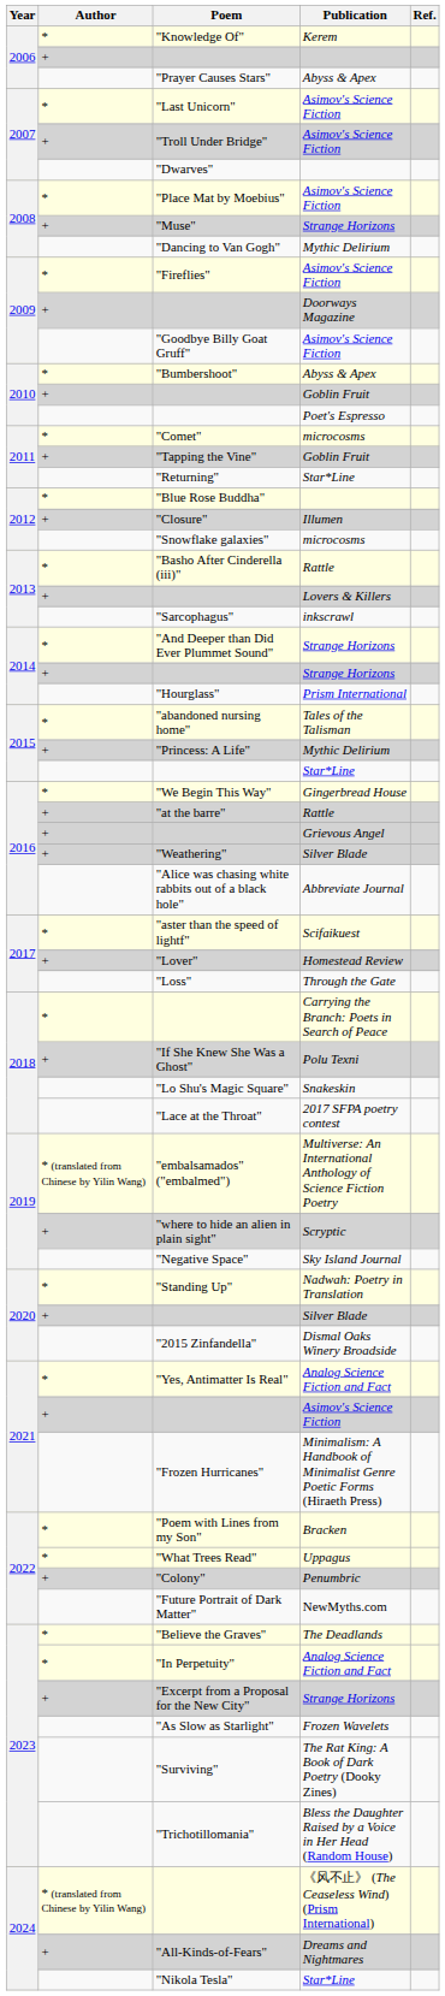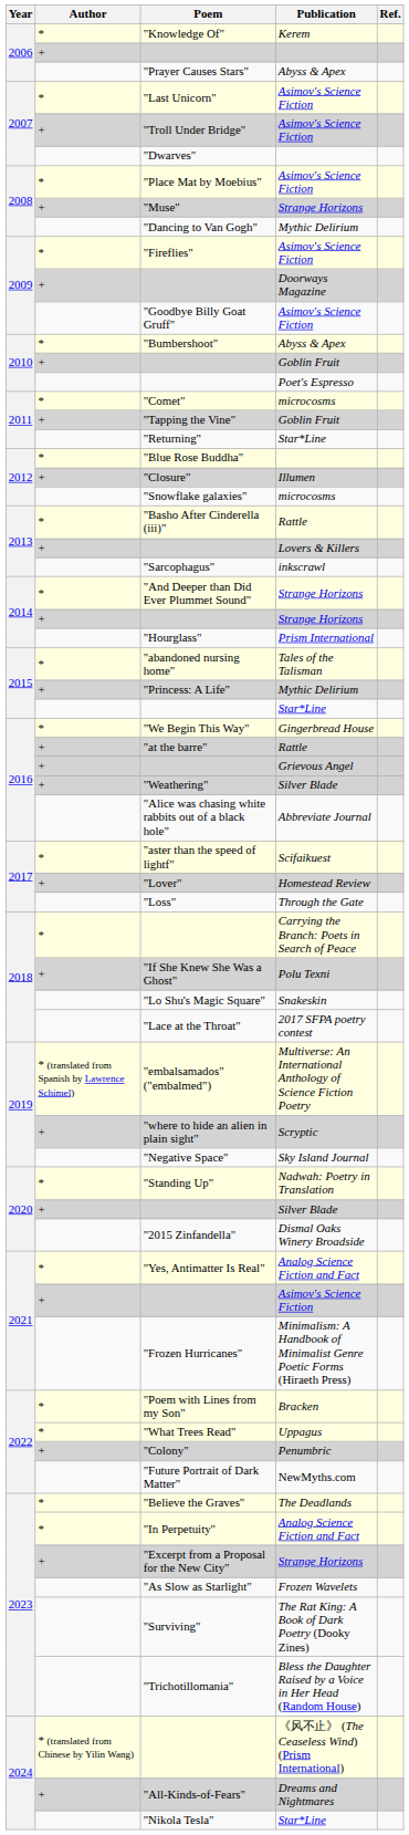 <table class="sortable wikitable" width="85%" cellpadding="5" style="margin: 1em auto 1em auto">
 <tr>
 <th width="7%" scope="col">Year</th>
 <th width="28%" scope="col">Author</th>
 <th width="35%" scope="col">Poem</th>
 <th width="26%" scope="col">Publication</th>
 <th width="4%" scope="col" class="unsortable">Ref.</th>
 </tr>
 <tr style="background:lightyellow;">
 <th scope="rowgroup" align="center" rowspan="3" style="font-weight:normal;"><a href='#'>2006</a></th>
 <td>*</td>
 <td>"Knowledge Of"</td>
 <td><em>Kerem</em></td>
 <td align="center"></td>
 </tr>
 <tr style="background-color:lightgray;">
 <td>+</td>
 <td></td>
 <td><em></em></td>
 <td align="center"></td>
 </tr>
 <tr>
 <td></td>
 <td>"Prayer Causes Stars"</td>
 <td><em>Abyss & Apex</em></td>
 <td align="center"></td>
 </tr>
 <tr style="background:lightyellow;">
 <th scope="rowgroup" align="center" rowspan="3" style="font-weight:normal;"><a href='#'>2007</a></th>
 <td>*</td>
 <td>"Last Unicorn"</td>
 <td><em><a href='#'>Asimov's Science Fiction</a></em></td>
 <td align="center"></td>
 </tr>
 <tr style="background-color:lightgray;">
 <td>+</td>
 <td>"Troll Under Bridge"</td>
 <td><em><a href='#'>Asimov's Science Fiction</a></em></td>
 <td align="center"></td>
 </tr>
 <tr>
 <td></td>
 <td>"Dwarves"</td>
 <td><em></em></td>
 <td align="center"></td>
 </tr>
 <tr style="background:lightyellow;">
 <th scope="rowgroup" align="center" rowspan="3" style="font-weight:normal;"><a href='#'>2008</a></th>
 <td>*</td>
 <td>"Place Mat by Moebius"</td>
 <td><em><a href='#'>Asimov's Science Fiction</a></em></td>
 <td align="center"></td>
 </tr>
 <tr style="background-color:lightgray;">
 <td>+</td>
 <td>"Muse"</td>
 <td><em><a href='#'>Strange Horizons</a></em></td>
 <td align="center"></td>
 </tr>
 <tr>
 <td></td>
 <td>"Dancing to Van Gogh"</td>
 <td><em>Mythic Delirium</em></td>
 <td align="center"></td>
 </tr>
 <tr style="background:lightyellow;">
 <th scope="rowgroup" align="center" rowspan="3" style="font-weight:normal;"><a href='#'>2009</a></th>
 <td>*</td>
 <td>"Fireflies"</td>
 <td><em><a href='#'>Asimov's Science Fiction</a></em></td>
 <td align="center"></td>
 </tr>
 <tr style="background-color:lightgray;">
 <td>+</td>
 <td></td>
 <td><em>Doorways Magazine</em></td>
 <td align="center"></td>
 </tr>
 <tr>
 <td></td>
 <td>"Goodbye Billy Goat Gruff"</td>
 <td><em><a href='#'>Asimov's Science Fiction</a></em></td>
 <td align="center"></td>
 </tr>
 <tr style="background:lightyellow;">
 <th scope="rowgroup" align="center" rowspan="3" style="font-weight:normal;"><a href='#'>2010</a></th>
 <td>*</td>
 <td>"Bumbershoot"</td>
 <td><em>Abyss & Apex</em></td>
 <td align="center"></td>
 </tr>
 <tr style="background-color:lightgray;">
 <td>+</td>
 <td></td>
 <td><em>Goblin Fruit</em></td>
 <td align="center"></td>
 </tr>
 <tr>
 <td></td>
 <td></td>
 <td><em>Poet's Espresso</em></td>
 <td align="center"></td>
 </tr>
 <tr style="background:lightyellow;">
 <th scope="rowgroup" align="center" rowspan="3" style="font-weight:normal;"><a href='#'>2011</a></th>
 <td>*</td>
 <td>"Comet"</td>
 <td><em>microcosms</em></td>
 <td align="center"></td>
 </tr>
 <tr style="background-color:lightgray;">
 <td>+</td>
 <td>"Tapping the Vine"</td>
 <td><em>Goblin Fruit</em></td>
 <td align="center"></td>
 </tr>
 <tr>
 <td></td>
 <td>"Returning"</td>
 <td><em>Star*Line</em></td>
 <td align="center"></td>
 </tr>
 <tr style="background:lightyellow;">
 <th scope="rowgroup" align="center" rowspan="3" style="font-weight:normal;"><a href='#'>2012</a></th>
 <td>*</td>
 <td>"Blue Rose Buddha"</td>
 <td><em></em></td>
 <td align="center"></td>
 </tr>
 <tr style="background-color:lightgray;">
 <td>+</td>
 <td>"Closure"</td>
 <td><em>Illumen</em></td>
 <td align="center"></td>
 </tr>
 <tr>
 <td></td>
 <td>"Snowflake galaxies"</td>
 <td><em>microcosms</em></td>
 <td align="center"></td>
 </tr>
 <tr style="background:lightyellow;">
 <th scope="rowgroup" align="center" rowspan="3" style="font-weight:normal;"><a href='#'>2013</a></th>
 <td>*</td>
 <td>"Basho After Cinderella (iii)"</td>
 <td><em>Rattle</em></td>
 <td align="center"></td>
 </tr>
 <tr style="background-color:lightgray;">
 <td>+</td>
 <td></td>
 <td><em>Lovers & Killers</em></td>
 <td align="center"></td>
 </tr>
 <tr>
 <td></td>
 <td>"Sarcophagus"</td>
 <td><em>inkscrawl</em></td>
 <td align="center"></td>
 </tr>
 <tr style="background:lightyellow;">
 <th scope="rowgroup" align="center" rowspan="3" style="font-weight:normal;"><a href='#'>2014</a></th>
 <td>*</td>
 <td>"And Deeper than Did Ever Plummet Sound"</td>
 <td><em><a href='#'>Strange Horizons</a></em></td>
 <td align="center"></td>
 </tr>
 <tr style="background-color:lightgray;">
 <td>+</td>
 <td></td>
 <td><em><a href='#'>Strange Horizons</a></em></td>
 <td align="center"></td>
 </tr>
 <tr>
 <td></td>
 <td>"Hourglass"</td>
 <td><em><a href='#'>Prism International</a></em></td>
 <td align="center"></td>
 </tr>
 <tr style="background:lightyellow;">
 <th scope="rowgroup" align="center" rowspan="3" style="font-weight:normal;"><a href='#'>2015</a></th>
 <td>*</td>
 <td>"abandoned nursing home"</td>
 <td><em>Tales of the Talisman</em></td>
 <td align="center"></td>
 </tr>
 <tr style="background-color:lightgray;">
 <td>+</td>
 <td>"Princess: A Life"</td>
 <td><em>Mythic Delirium</em></td>
 <td align="center"></td>
 </tr>
 <tr>
 <td></td>
 <td></td>
 <td><em><a href='#'>Star*Line</a></em></td>
 <td align="center"></td>
 </tr>
 <tr style="background:lightyellow;">
 <th scope="rowgroup" align="center" rowspan="5" style="font-weight:normal;"><a href='#'>2016</a></th>
 <td>*</td>
 <td>"We Begin This Way"</td>
 <td><em>Gingerbread House</em></td>
 <td align="center"></td>
 </tr>
 <tr style="background-color:lightgray;">
 <td>+</td>
 <td>"at the barre"</td>
 <td><em>Rattle</em></td>
 <td align="center"></td>
 </tr>
 <tr style="background-color:lightgray;">
 <td>+</td>
 <td></td>
 <td><em>Grievous Angel</em></td>
 <td align="center"></td>
 </tr>
 <tr style="background-color:lightgray;">
 <td>+</td>
 <td>"Weathering"</td>
 <td><em>Silver Blade</em></td>
 <td align="center"></td>
 </tr>
 <tr>
 <td></td>
 <td>"Alice was chasing white rabbits out of a black hole"</td>
 <td><em>Abbreviate Journal</em></td>
 <td align="center"></td>
 </tr>
 <tr style="background:lightyellow;">
 <th scope="rowgroup" align="center" rowspan="3" style="font-weight:normal;"><a href='#'>2017</a></th>
 <td>*</td>
 <td>"aster than the speed of lightf"</td>
 <td><em>Scifaikuest</em></td>
 <td align="center"></td>
 </tr>
 <tr style="background-color:lightgray;">
 <td>+</td>
 <td>"Lover"</td>
 <td><em>Homestead Review</em></td>
 <td align="center"></td>
 </tr>
 <tr>
 <td></td>
 <td>"Loss"</td>
 <td><em>Through the Gate</em></td>
 <td align="center"></td>
 </tr>
 <tr style="background:lightyellow;">
 <th scope="rowgroup" align="center" rowspan="4" style="font-weight:normal;"><a href='#'>2018</a></th>
 <td>*</td>
 <td></td>
 <td><em>Carrying the Branch: Poets in Search of Peace</em></td>
 <td align="center"></td>
 </tr>
 <tr style="background-color:lightgray;">
 <td>+</td>
 <td>"If She Knew She Was a Ghost"</td>
 <td><em>Polu Texni</em></td>
 <td align="center"></td>
 </tr>
 <tr>
 <td></td>
 <td>"Lo Shu's Magic Square"</td>
 <td><em>Snakeskin</em></td>
 <td align="center"></td>
 </tr>
 <tr>
 <td></td>
 <td>"Lace at the Throat"</td>
 <td><em>2017 SFPA poetry contest</em></td>
 <td align="center"></td>
 </tr>
 <tr style="background:lightyellow;">
 <th scope="rowgroup" align="center" rowspan="3" style="font-weight:normal;"><a href='#'>2019</a></th>
-<td>* <small>(translated from Chinese by Yilin Wang)</small></td>
+<td>* <small>(translated from Spanish by <a href='#'>Lawrence Schimel</a>)</small></td>
 <td>"embalsamados" ("embalmed")</td>
 <td><em>Multiverse: An International Anthology of Science Fiction Poetry</em></td>
 <td align="center"></td>
 </tr>
 <tr style="background-color:lightgray;">
 <td>+</td>
 <td>"where to hide an alien in plain sight"</td>
 <td><em>Scryptic</em></td>
 <td align="center"></td>
 </tr>
 <tr>
 <td></td>
 <td>"Negative Space"</td>
 <td><em>Sky Island Journal</em></td>
 <td align="center"></td>
 </tr>
 <tr style="background:lightyellow;">
 <th scope="rowgroup" align="center" rowspan="3" style="font-weight:normal;"><a href='#'>2020</a></th>
 <td>*</td>
 <td>"Standing Up"</td>
 <td><em>Nadwah: Poetry in Translation</em></td>
 <td align="center"></td>
 </tr>
 <tr style="background-color:lightgray;">
 <td>+</td>
 <td></td>
 <td><em>Silver Blade</em></td>
 <td align="center"></td>
 </tr>
 <tr>
 <td></td>
 <td>"2015 Zinfandella"</td>
 <td><em>Dismal Oaks Winery Broadside</em></td>
 <td align="center"></td>
 </tr>
 <tr style="background:lightyellow;">
 <th scope="rowgroup" align="center" rowspan="3" style="font-weight:normal;"><a href='#'>2021</a></th>
 <td>*</td>
 <td>"Yes, Antimatter Is Real"</td>
 <td><em><a href='#'>Analog Science Fiction and Fact</a></em></td>
 <td align="center"></td>
 </tr>
 <tr style="background-color:lightgray;">
 <td>+</td>
 <td></td>
 <td><em><a href='#'>Asimov's Science Fiction</a></em></td>
 <td align="center"></td>
 </tr>
 <tr>
 <td></td>
 <td>"Frozen Hurricanes"</td>
 <td><em>Minimalism: A Handbook of Minimalist Genre Poetic Forms</em> (Hiraeth Press)</td>
 <td align="center"></td>
 </tr>
 <tr style="background:lightyellow;">
 <th scope="rowgroup" align="center" rowspan="4" style="font-weight:normal;"><a href='#'>2022</a></th>
 <td>*</td>
 <td>"Poem with Lines from my Son"</td>
 <td><em>Bracken</em></td>
 <td align="center"></td>
 </tr>
 <tr style="background:lightyellow;">
 <td>*</td>
 <td>"What Trees Read"</td>
 <td><em>Uppagus</em></td>
 <td align="center"></td>
 </tr>
 <tr style="background-color:lightgray;">
 <td>+</td>
 <td>"Colony"</td>
 <td><em>Penumbric</em></td>
 <td align="center"></td>
 </tr>
 <tr>
 <td></td>
 <td>"Future Portrait of Dark Matter"</td>
 <td>NewMyths.com</td>
 <td align="center"></td>
 </tr>
 <tr style="background:lightyellow;">
 <th scope="rowgroup" align="center" rowspan="6" style="font-weight:normal;"><a href='#'>2023</a></th>
 <td>*</td>
 <td>"Believe the Graves"</td>
 <td><em>The Deadlands</em></td>
 <td align="center"></td>
 </tr>
 <tr style="background:lightyellow;">
 <td>*</td>
 <td>"In Perpetuity"</td>
 <td><em><a href='#'>Analog Science Fiction and Fact</a></em></td>
 <td align="center"></td>
 </tr>
 <tr style="background-color:lightgray;">
 <td>+</td>
 <td>"Excerpt from a Proposal for the New City"</td>
 <td><em><a href='#'>Strange Horizons</a></em></td>
 <td align="center"></td>
 </tr>
 <tr>
 <td></td>
 <td>"As Slow as Starlight"</td>
 <td><em>Frozen Wavelets</em></td>
 <td align="center"></td>
 </tr>
 <tr>
 <td></td>
 <td>"Surviving"</td>
 <td><em>The Rat King: A Book of Dark Poetry</em> (Dooky Zines)</td>
 <td align="center"></td>
 </tr>
 <tr>
 <td></td>
 <td>"Trichotillomania"</td>
 <td><em>Bless the Daughter Raised by a Voice in Her Head</em> (<a href='#'>Random House</a>)</td>
 <td align="center"></td>
 </tr>
 <tr style="background:lightyellow;">
 <th scope="rowgroup" align="center" rowspan="3" style="font-weight:normal;"><a href='#'>2024</a></th>
 <td>* <small>(translated from Chinese by Yilin Wang)</small></td>
 <td></td>
 <td>《风不止》 (<em>The Ceaseless Wind</em>) (<a href='#'>Prism International</a>)</td>
 <td align="center"></td>
 </tr>
 <tr style="background-color:lightgray;">
 <td>+</td>
 <td>"All-Kinds-of-Fears"</td>
 <td><em>Dreams and Nightmares</em></td>
 <td align="center"></td>
 </tr>
 <tr>
 <td></td>
 <td>"Nikola Tesla"</td>
 <td><em><a href='#'>Star*Line</a></em></td>
 <td align="center"></td>
 </tr>
 </table>
